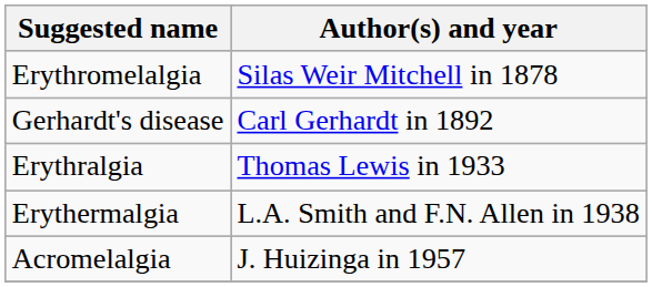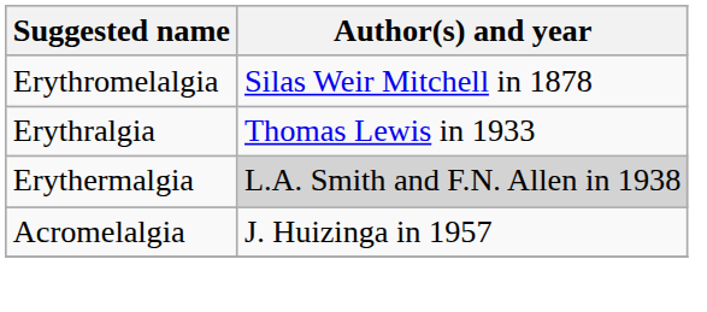 <table class="wikitable">
 <tr>
 <th>Suggested name</th>
 <th>Author(s) and year</th>
 </tr>
 <tr>
 <td>Erythromelalgia</td>
 <td><a href='#'>Silas Weir Mitchell</a> in 1878</td>
 </tr>
 <tr>
-<td>Gerhardt's disease</td>
-<td><a href='#'>Carl Gerhardt</a> in 1892</td>
-</tr>
-<tr>
 <td>Erythralgia</td>
 <td><a href='#'>Thomas Lewis</a> in 1933</td>
 </tr>
 <tr>
 <td>Erythermalgia</td>
-<td>L.A. Smith and F.N. Allen in 1938</td>
+<td style="background: lightgrey;">L.A. Smith and F.N. Allen in 1938</td>
 </tr>
 <tr>
 <td>Acromelalgia</td>
 <td>J. Huizinga in 1957</td>
 </tr>
 <tr>
 </tr>
 </table>
